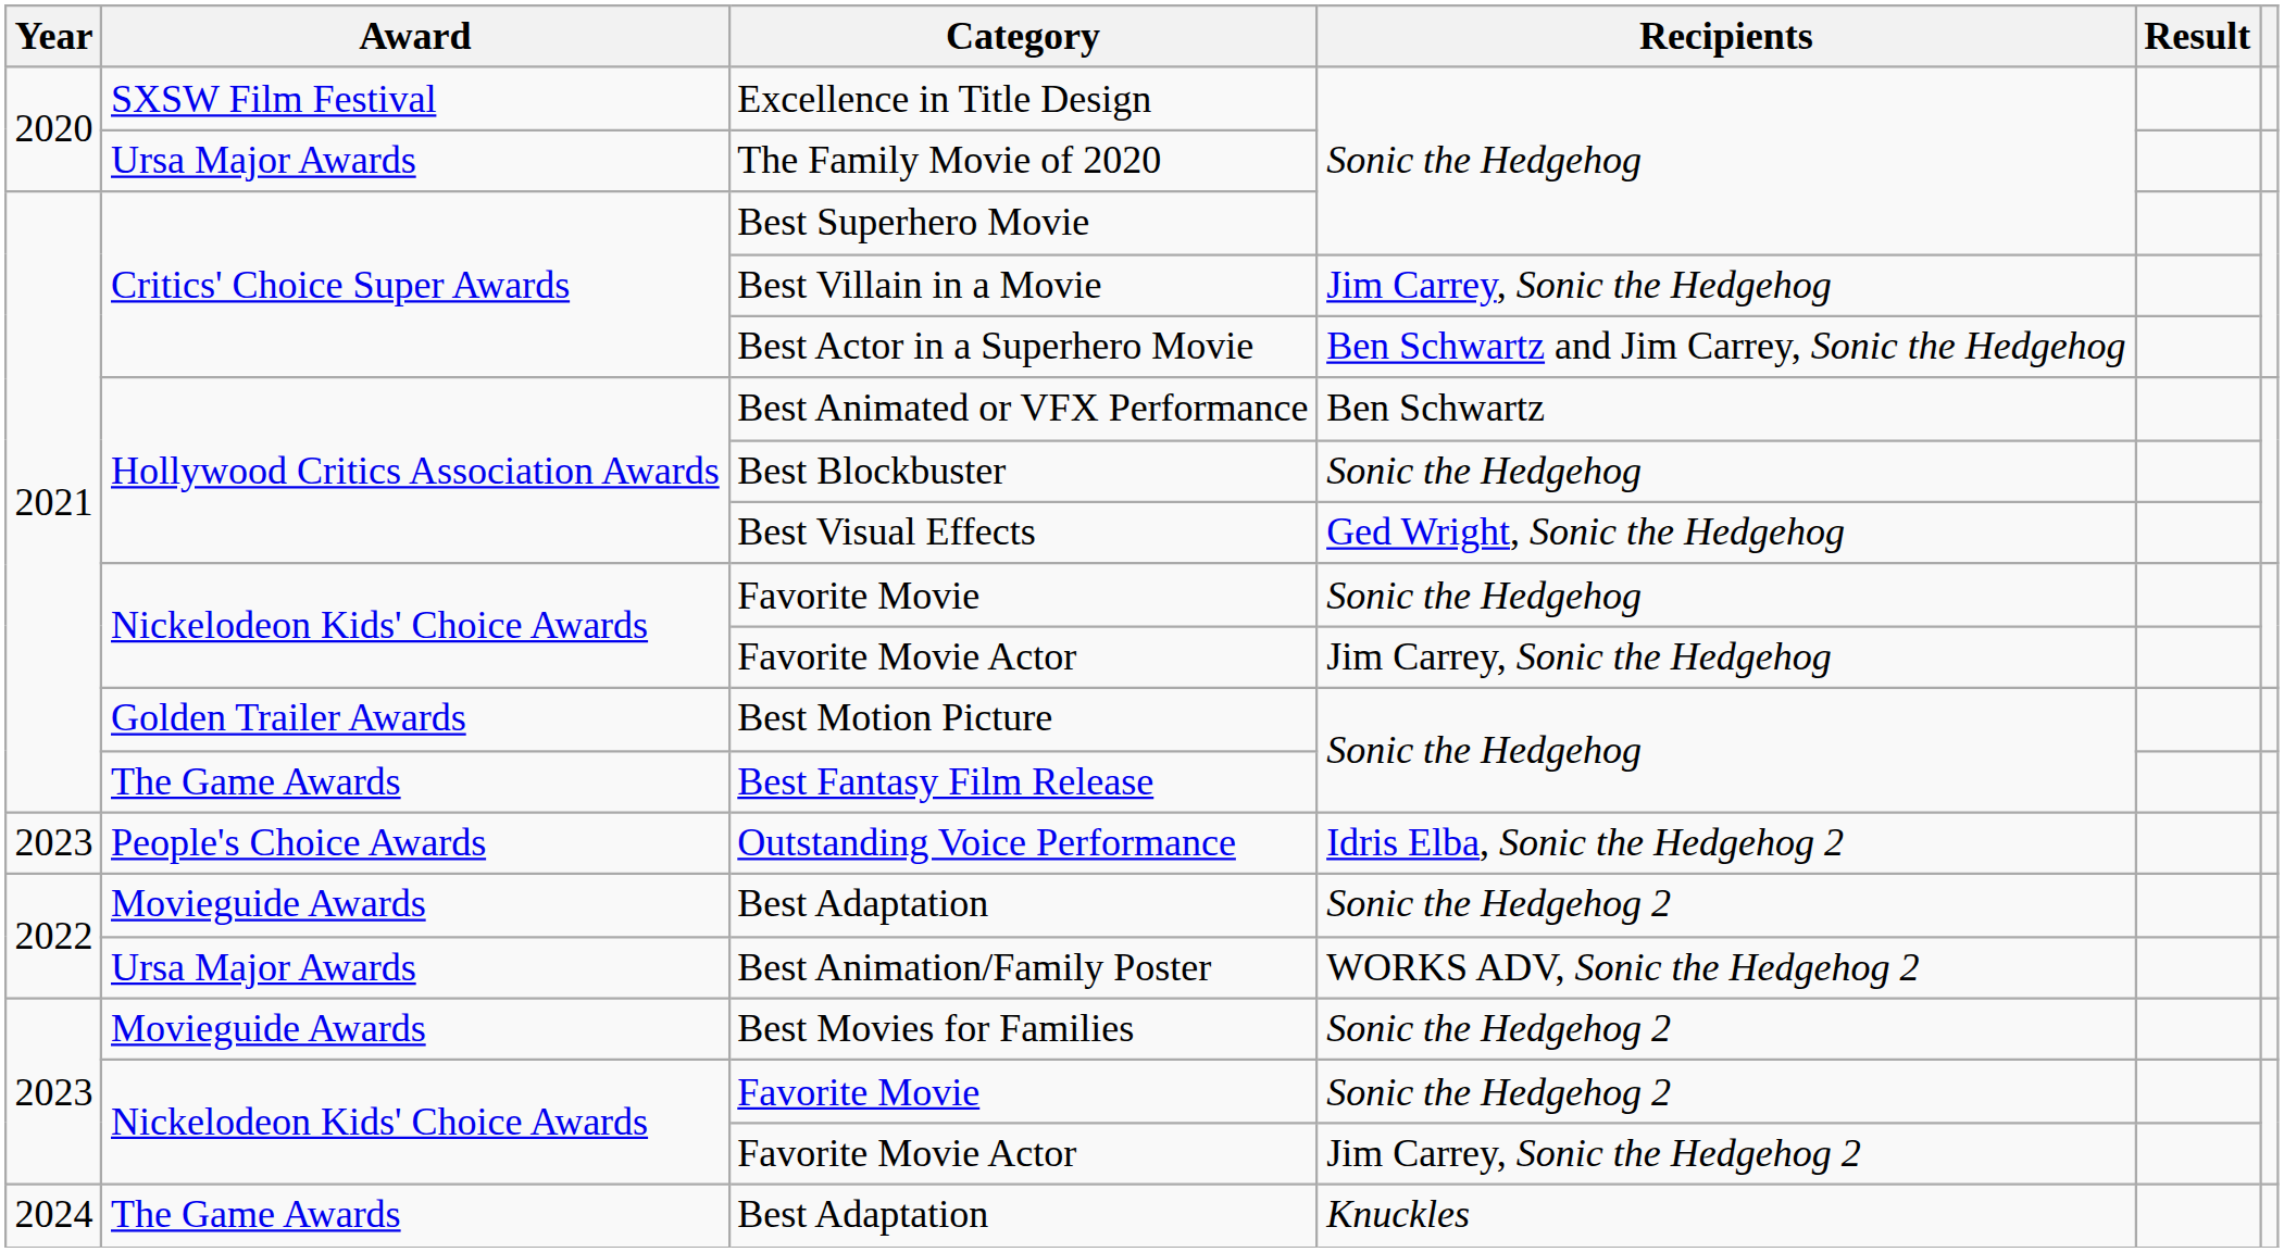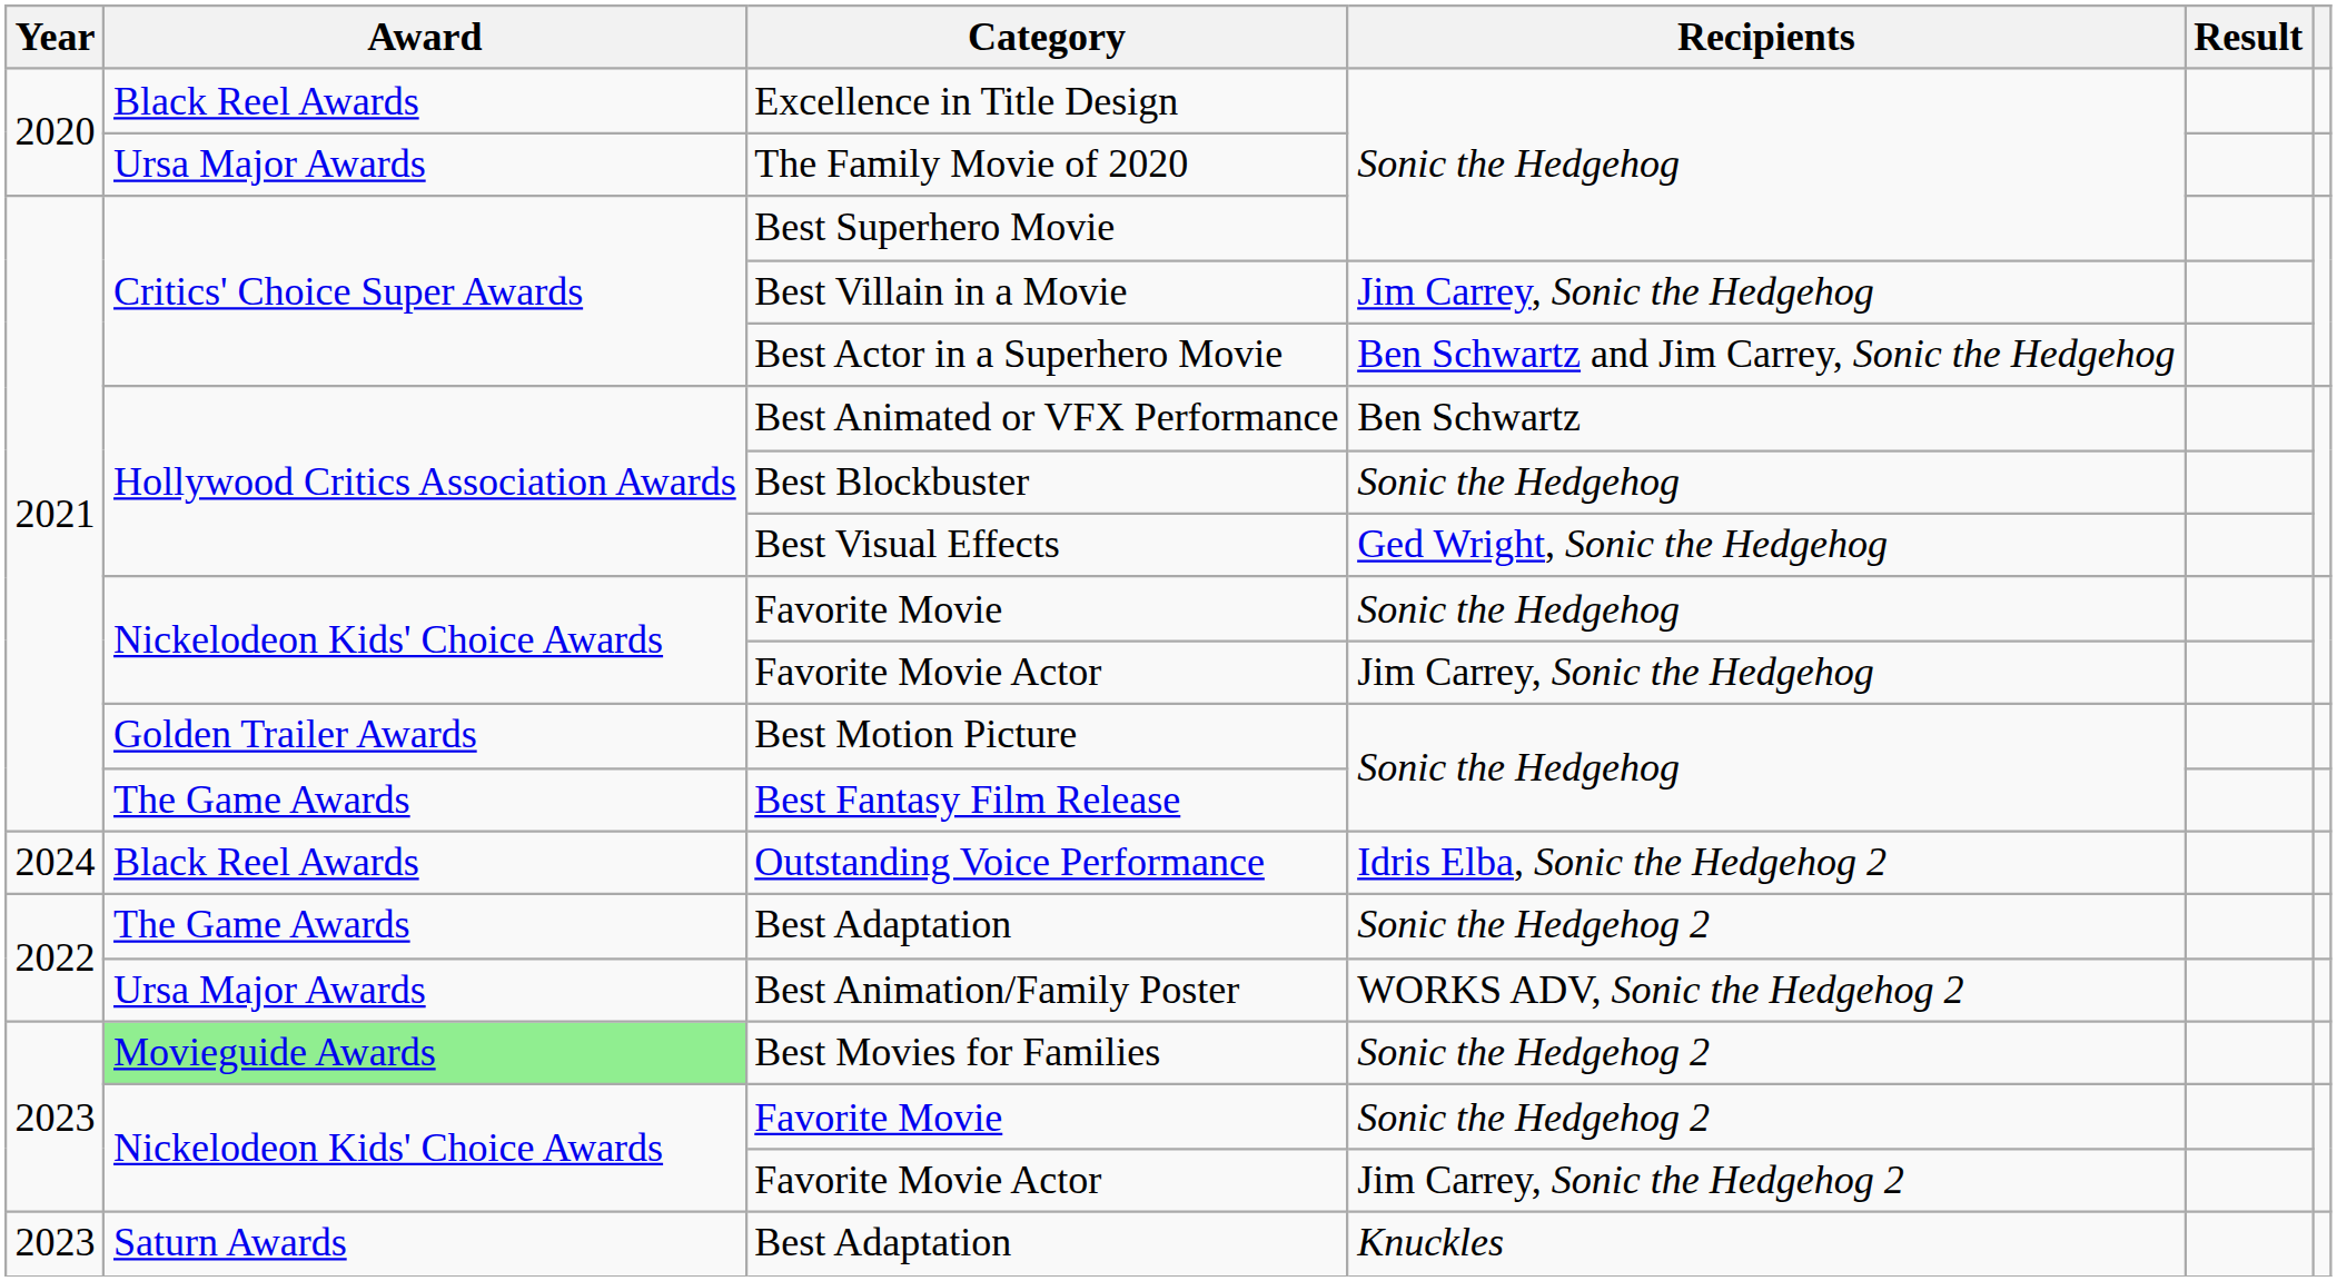 <table class="wikitable sortable plainrowheaders">
 <tr>
 <th>Year</th>
 <th>Award</th>
 <th>Category</th>
 <th>Recipients</th>
 <th>Result</th>
 <th></th>
 </tr>
 <tr>
 <td rowspan="2">2020</td>
-<td><a href='#'>SXSW Film Festival</a></td>
+<td><a href='#'>Black Reel Awards</a></td>
 <td>Excellence in Title Design</td>
 <td rowspan="3"><em>Sonic the Hedgehog</em></td>
 <td></td>
 <td></td>
 </tr>
 <tr>
 <td><a href='#'>Ursa Major Awards</a></td>
 <td>The Family Movie of 2020</td>
 <td></td>
 <td></td>
 </tr>
 <tr>
 <td rowspan="10">2021</td>
 <td rowspan="3"><a href='#'>Critics' Choice Super Awards</a></td>
 <td>Best Superhero Movie</td>
 <td></td>
 <td rowspan="3"></td>
 </tr>
 <tr>
 <td>Best Villain in a Movie</td>
 <td><a href='#'>Jim Carrey</a>, <em>Sonic the Hedgehog</em></td>
 <td></td>
 </tr>
 <tr>
 <td>Best Actor in a Superhero Movie</td>
 <td><a href='#'>Ben Schwartz</a> and Jim Carrey, <em>Sonic the Hedgehog</em></td>
 <td></td>
 </tr>
 <tr>
 <td rowspan="3"><a href='#'>Hollywood Critics Association Awards</a></td>
 <td>Best Animated or VFX Performance</td>
 <td>Ben Schwartz</td>
 <td></td>
 <td rowspan="3"></td>
 </tr>
 <tr>
 <td>Best Blockbuster</td>
 <td><em>Sonic the Hedgehog</em></td>
 <td></td>
 </tr>
 <tr>
 <td>Best Visual Effects</td>
 <td><a href='#'>Ged Wright</a>, <em>Sonic the Hedgehog</em></td>
 <td></td>
 </tr>
 <tr>
 <td rowspan="2"><a href='#'>Nickelodeon Kids' Choice Awards</a></td>
 <td>Favorite Movie</td>
 <td><em>Sonic the Hedgehog</em></td>
 <td></td>
 <td rowspan="2"></td>
 </tr>
 <tr>
 <td>Favorite Movie Actor</td>
 <td>Jim Carrey, <em>Sonic the Hedgehog</em></td>
 <td></td>
 </tr>
 <tr>
 <td><a href='#'>Golden Trailer Awards</a></td>
 <td>Best Motion Picture</td>
 <td rowspan="2"><em>Sonic the Hedgehog</em></td>
 <td></td>
 <td></td>
 </tr>
 <tr>
 <td><a href='#'>The Game Awards</a></td>
 <td><a href='#'>Best Fantasy Film Release</a></td>
 <td></td>
 <td></td>
 </tr>
 <tr>
-<td>2023</td>
-<td><a href='#'>People's Choice Awards</a></td>
+<td>2024</td>
+<td><a href='#'>Black Reel Awards</a></td>
 <td><a href='#'>Outstanding Voice Performance</a></td>
 <td data-sort-value="Elba, Idris"><a href='#'>Idris Elba</a>, <em>Sonic the Hedgehog 2</em></td>
 <td></td>
 <td><br></td>
 </tr>
 <tr>
 <td rowspan="2">2022</td>
-<td><a href='#'>Movieguide Awards</a></td>
+<td><a href='#'>The Game Awards</a></td>
 <td>Best Adaptation</td>
 <td><em>Sonic the Hedgehog 2</em></td>
 <td></td>
 <td></td>
 </tr>
 <tr>
 <td><a href='#'>Ursa Major Awards</a></td>
 <td>Best Animation/Family Poster</td>
 <td>WORKS ADV, <em>Sonic the Hedgehog 2</em></td>
 <td></td>
 <td><br></td>
 </tr>
 <tr>
 <td rowspan="3">2023</td>
-<td><a href='#'>Movieguide Awards</a></td>
+<td style="background: lightgreen;"><a href='#'>Movieguide Awards</a></td>
 <td>Best Movies for Families</td>
 <td><em>Sonic the Hedgehog 2</em></td>
 <td></td>
 <td></td>
 </tr>
 <tr>
 <td rowspan="2"><a href='#'>Nickelodeon Kids' Choice Awards</a></td>
 <td><a href='#'>Favorite Movie</a></td>
 <td><em>Sonic the Hedgehog 2</em></td>
 <td></td>
 <td rowspan=2></td>
 </tr>
 <tr>
 <td>Favorite Movie Actor</td>
 <td data-sort-value="Carrey, Jim">Jim Carrey, <em>Sonic the Hedgehog 2</em></td>
 <td></td>
 </tr>
 <tr>
-<td>2024</td>
-<td><a href='#'>The Game Awards</a></td>
+<td>2023</td>
+<td><a href='#'>Saturn Awards</a></td>
 <td>Best Adaptation</td>
 <td><em>Knuckles</em></td>
 <td></td>
 <td></td>
 </tr>
 </table>
